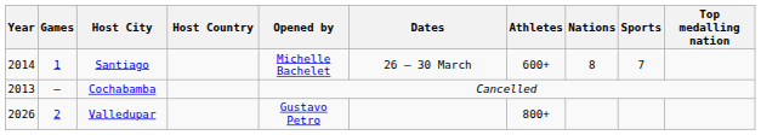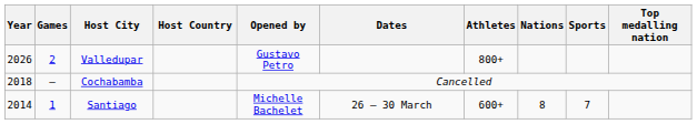 <table class="wikitable" style="text-align:center">
 <tr>
 <th width=20>Year</th>
 <th width=20>Games</th>
 <th width=100>Host City</th>
 <th width=100>Host Country</th>
 <th width=100>Opened by</th>
 <th width=180>Dates</th>
 <th width=20>Athletes</th>
 <th width=20>Nations</th>
 <th width=20>Sports</th>
 <th width=100>Top medalling<br>nation</th>
 </tr>
 <tr>
+<td>2026</td>
+<td><a href='#'>2</a></td>
+<td><a href='#'>Valledupar</a></td>
+<td align="left"></td>
+<td><a href='#'>Gustavo Petro</a></td>
+<td></td>
+<td>800+</td>
+<td></td>
+<td></td>
+<td></td>
+</tr>
+<tr>
+<td>2018</td>
+<td>–</td>
+<td><a href='#'>Cochabamba</a></td>
+<td align="left"></td>
+<td colspan=6><em>Cancelled</em></td>
+</tr>
+<tr>
 <td>2014</td>
 <td><a href='#'>1</a></td>
 <td><a href='#'>Santiago</a></td>
 <td align="left"></td>
 <td><a href='#'>Michelle Bachelet</a></td>
 <td>26 – 30 March</td>
 <td>600+</td>
 <td>8</td>
 <td>7</td>
 <td align="left"></td>
 </tr>
-<tr>
-<td>2013</td>
-<td>–</td>
-<td><a href='#'>Cochabamba</a></td>
-<td align="left"></td>
-<td colspan=6><em>Cancelled</em></td>
-</tr>
-<tr>
-<td>2026</td>
-<td><a href='#'>2</a></td>
-<td><a href='#'>Valledupar</a></td>
-<td align="left"></td>
-<td><a href='#'>Gustavo Petro</a></td>
-<td></td>
-<td>800+</td>
-<td></td>
-<td></td>
-<td></td>
-</tr>
 </table>
